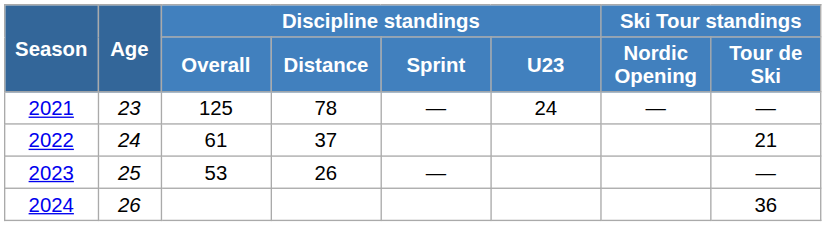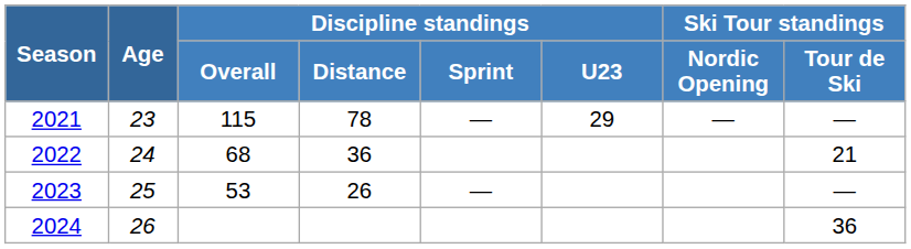 <table class="wikitable" style="font-size:95%; text-align:center; border:grey solid 1px; border-collapse:collapse; background:#ffffff;">
 <tr>
 <th style="background-color:#369; color:white; width:60px;" rowspan="2"> Season </th>
 <th style="background-color:#369; color:white; width:40px;" rowspan="2"> Age </th>
 <th style="background-color:#4180be; color:white;" colspan="4">Discipline standings</th>
 <th style="background-color:#4180be; color:white;" colspan="4">Ski Tour standings</th>
 </tr>
 <tr>
 <th style="background-color:#4180be; color:white; width:75px;">Overall</th>
 <th style="background-color:#4180be; color:white; width:75px;">Distance</th>
 <th style="background-color:#4180be; color:white; width:75px;">Sprint</th>
 <th style="background-color:#4180be; color:white; width:75px;">U23</th>
 <th style="background-color:#4180be; color:white; width:75px;">Nordic<br>Opening</th>
 <th style="background-color:#4180be; color:white; width:75px;">Tour de<br>Ski</th>
 </tr>
 <tr>
 <td><a href='#'>2021</a></td>
 <td><em>23</em></td>
-<td>125</td>
+<td>115</td>
 <td>78</td>
 <td>—</td>
-<td>24</td>
+<td>29</td>
 <td>—</td>
 <td>—</td>
 </tr>
 <tr>
 <td><a href='#'>2022</a></td>
 <td><em>24</em></td>
-<td>61</td>
-<td>37</td>
+<td>68</td>
+<td>36</td>
 <td></td>
 <td></td>
 <td></td>
 <td>21</td>
 </tr>
 <tr>
 <td><a href='#'>2023</a></td>
 <td><em>25</em></td>
 <td>53</td>
 <td>26</td>
 <td>—</td>
 <td></td>
 <td></td>
 <td>—</td>
 </tr>
 <tr>
 <td><a href='#'>2024</a></td>
 <td><em>26</em></td>
 <td></td>
 <td></td>
 <td></td>
 <td></td>
 <td></td>
 <td>36</td>
 </tr>
 </table>
